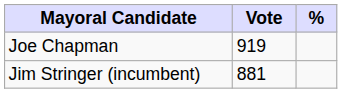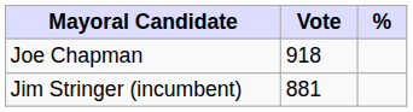 <table class="wikitable">
 <tr>
 <th style="background:#ddf; width:200px;">Mayoral Candidate</th>
 <th style="background:#ddf; width:50px;">Vote</th>
 <th style="background:#ddf; width:30px;">%</th>
 </tr>
 <tr>
 <td>Joe Chapman</td>
-<td>919</td>
+<td>918</td>
 <td></td>
 </tr>
 <tr>
 <td>Jim Stringer (incumbent)</td>
 <td>881</td>
 <td></td>
 </tr>
 </table>
